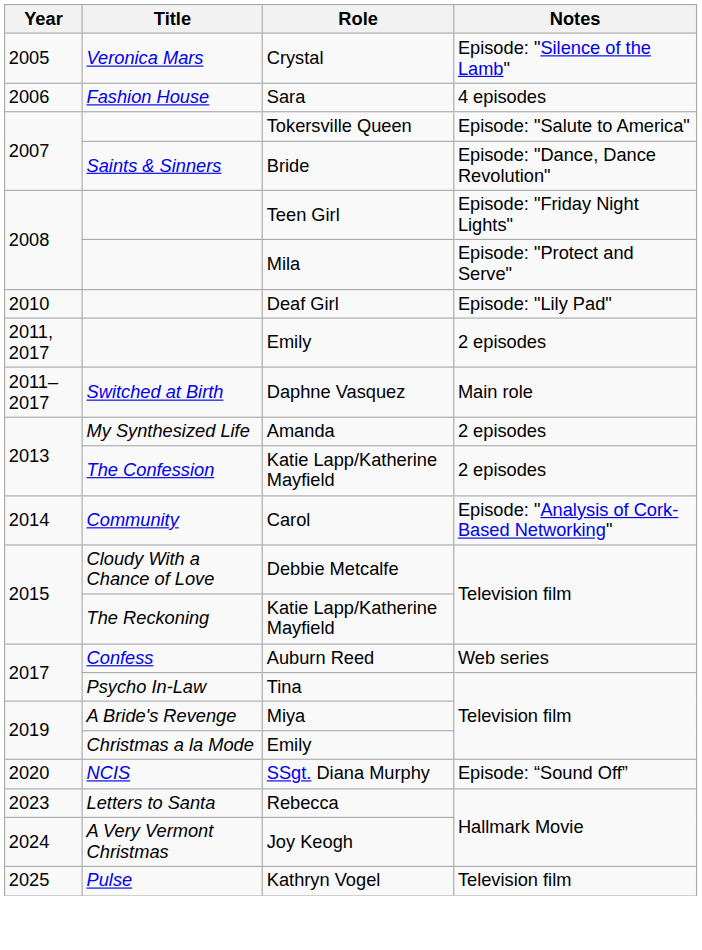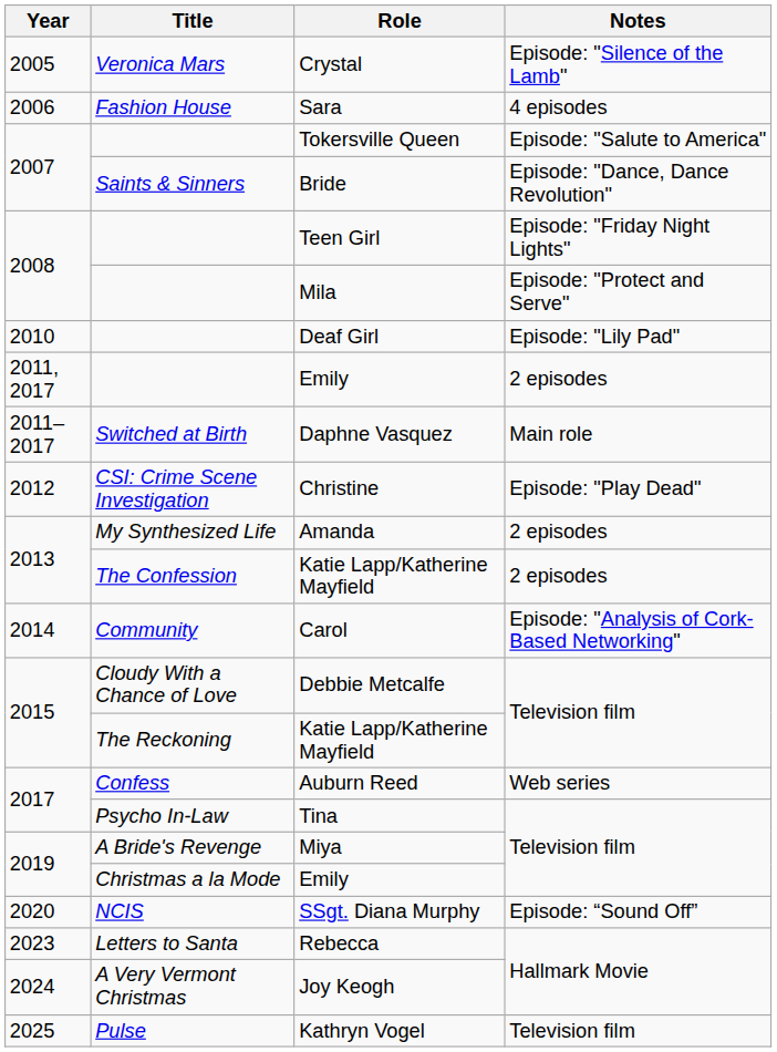 <table class="wikitable sortable">
 <tr>
 <th>Year</th>
 <th>Title</th>
 <th>Role</th>
 <th class="unsortable">Notes</th>
 </tr>
 <tr>
 <td>2005</td>
 <td><em><a href='#'>Veronica Mars</a></em></td>
 <td>Crystal</td>
 <td>Episode: "<a href='#'>Silence of the Lamb</a>"</td>
 </tr>
 <tr>
 <td>2006</td>
 <td><em><a href='#'>Fashion House</a></em></td>
 <td>Sara</td>
 <td>4 episodes</td>
 </tr>
 <tr>
 <td rowspan="2">2007</td>
 <td><em></em></td>
 <td>Tokersville Queen</td>
 <td>Episode: "Salute to America"</td>
 </tr>
 <tr>
 <td><em><a href='#'>Saints & Sinners</a></em></td>
 <td>Bride</td>
 <td>Episode: "Dance, Dance Revolution"</td>
 </tr>
 <tr>
 <td rowspan="2">2008</td>
 <td><em></em></td>
 <td>Teen Girl</td>
 <td>Episode: "Friday Night Lights"</td>
 </tr>
 <tr>
 <td><em></em></td>
 <td>Mila</td>
 <td>Episode: "Protect and Serve"</td>
 </tr>
 <tr>
 <td>2010</td>
 <td><em></em></td>
 <td>Deaf Girl</td>
 <td>Episode: "Lily Pad"</td>
 </tr>
 <tr>
 <td>2011, 2017</td>
 <td><em></em></td>
 <td>Emily</td>
 <td>2 episodes</td>
 </tr>
 <tr>
 <td>2011–2017</td>
 <td><em><a href='#'>Switched at Birth</a></em></td>
 <td>Daphne Vasquez</td>
 <td>Main role</td>
+</tr>
+<tr>
+<td>2012</td>
+<td><em><a href='#'>CSI: Crime Scene Investigation</a></em></td>
+<td>Christine</td>
+<td>Episode: "Play Dead"</td>
 </tr>
 <tr>
 <td rowspan="2">2013</td>
 <td><em>My Synthesized Life</em></td>
 <td>Amanda</td>
 <td>2 episodes</td>
 </tr>
 <tr>
 <td><em><a href='#'>The Confession</a></em></td>
 <td>Katie Lapp/Katherine Mayfield</td>
 <td>2 episodes</td>
 </tr>
 <tr>
 <td>2014</td>
 <td><em><a href='#'>Community</a></em></td>
 <td>Carol</td>
 <td>Episode: "<a href='#'>Analysis of Cork-Based Networking</a>"</td>
 </tr>
 <tr>
 <td rowspan="2">2015</td>
 <td><em>Cloudy With a Chance of Love</em></td>
 <td>Debbie Metcalfe</td>
 <td rowspan="2">Television film</td>
 </tr>
 <tr>
 <td><em>The Reckoning</em></td>
 <td>Katie Lapp/Katherine Mayfield</td>
 </tr>
 <tr>
 <td rowspan="2">2017</td>
 <td><em><a href='#'>Confess</a></em></td>
 <td>Auburn Reed</td>
 <td>Web series</td>
 </tr>
 <tr>
 <td><em>Psycho In-Law</em></td>
 <td>Tina</td>
 <td rowspan="3">Television film</td>
 </tr>
 <tr>
 <td rowspan="2">2019</td>
 <td><em>A Bride's Revenge</em></td>
 <td>Miya</td>
 </tr>
 <tr>
 <td><em>Christmas a la Mode</em></td>
 <td>Emily</td>
 </tr>
 <tr>
 <td>2020</td>
 <td><em><a href='#'>NCIS</a></em></td>
 <td><a href='#'>SSgt.</a> Diana Murphy</td>
 <td>Episode: “Sound Off”</td>
 </tr>
 <tr>
 <td>2023</td>
 <td><em>Letters to Santa</em></td>
 <td>Rebecca</td>
 <td rowspan=2>Hallmark Movie</td>
 </tr>
 <tr>
 <td>2024</td>
 <td><em>A Very Vermont Christmas</em></td>
 <td>Joy Keogh</td>
 </tr>
 <tr>
 <td>2025</td>
 <td><em><a href='#'>Pulse</a></em></td>
 <td>Kathryn Vogel</td>
 <td>Television film</td>
 </tr>
 </table>
